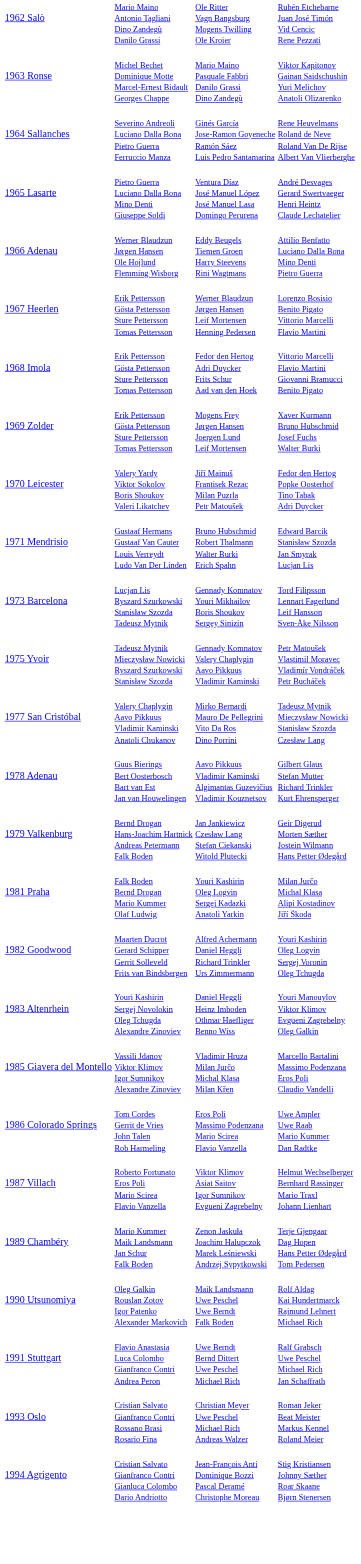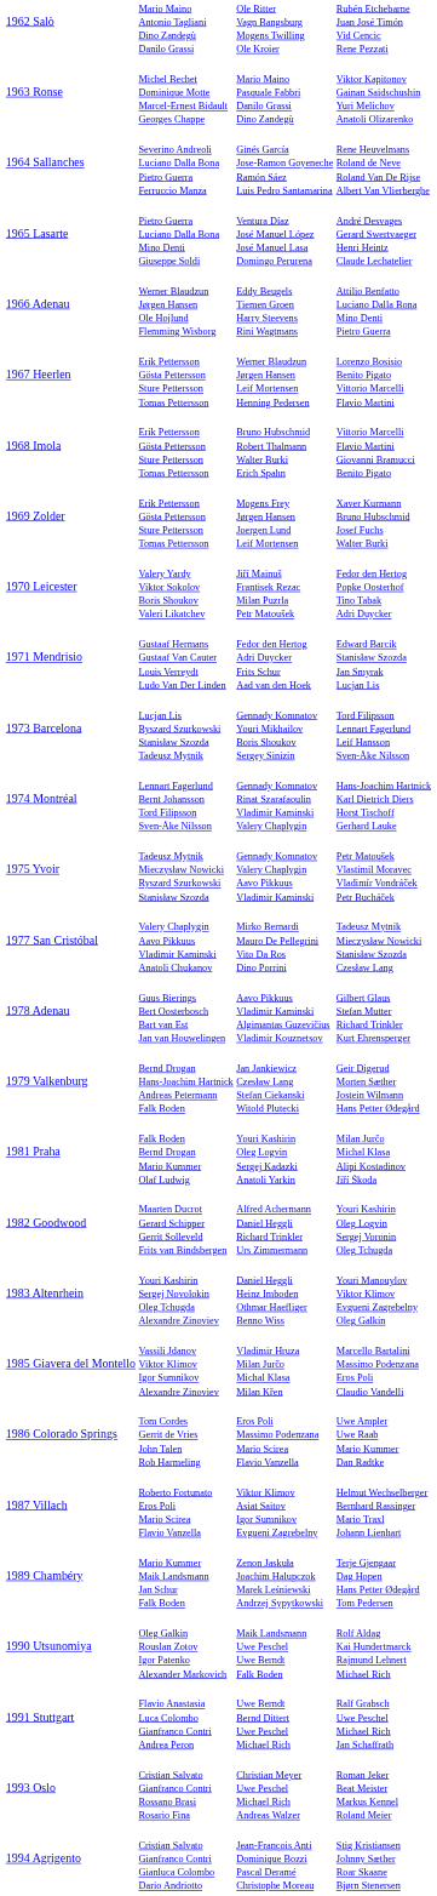 <table>
 <tr>
 <td><a href='#'>1962 Salò</a></td>
 <td><br><small><a href='#'>Mario Maino</a><br> <a href='#'>Antonio Tagliani</a><br> <a href='#'>Dino Zandegù</a><br> <a href='#'>Danilo Grassi</a></small></td>
 <td> <br><small> <a href='#'>Ole Ritter</a><br> <a href='#'>Vagn Bangsburg</a><br> <a href='#'>Mogens Twilling</a><br> <a href='#'>Ole Kroier</a></small></td>
 <td> <br><small> <a href='#'>Rubén Etchebarne</a><br> <a href='#'>Juan José Timón</a><br> <a href='#'>Vid Cencic</a><br> <a href='#'>Rene Pezzati</a></small></td>
 </tr>
 <tr>
 <td><a href='#'>1963 Ronse</a></td>
 <td> <br><small> <a href='#'>Michel Bechet</a><br> <a href='#'>Dominique Motte</a><br> <a href='#'>Marcel-Ernest Bidault</a><br> <a href='#'>Georges Chappe</a> </small></td>
 <td><br> <small><a href='#'>Mario Maino</a><br> <a href='#'>Pasquale Fabbri</a><br> <a href='#'>Danilo Grassi</a><br> <a href='#'>Dino Zandegù</a></small></td>
 <td><br> <small><a href='#'>Viktor Kapitonov</a><br> <a href='#'>Gainan Saidschushin</a><br> <a href='#'>Yuri Melichov</a><br> <a href='#'>Anatoli Olizarenko</a></small></td>
 </tr>
 <tr>
 <td><a href='#'>1964 Sallanches</a></td>
 <td><br> <small><a href='#'>Severino Andreoli</a><br> <a href='#'>Luciano Dalla Bona</a><br> <a href='#'>Pietro Guerra</a><br> <a href='#'>Ferruccio Manza</a></small></td>
 <td> <br><small> <a href='#'>Ginés García</a><br> <a href='#'>Jose-Ramon Goyeneche</a><br> <a href='#'>Ramón Sáez</a><br> <a href='#'>Luis Pedro Santamarina</a></small></td>
 <td><br><small> <a href='#'>Rene Heuvelmans</a><br> <a href='#'>Roland de Neve</a><br> <a href='#'>Roland Van De Rijse</a><br> <a href='#'>Albert Van Vlierberghe</a></small></td>
 </tr>
 <tr>
 <td><a href='#'>1965 Lasarte</a></td>
 <td><br><small> <a href='#'>Pietro Guerra</a><br> <a href='#'>Luciano Dalla Bona</a><br> <a href='#'>Mino Denti</a><br> <a href='#'>Giuseppe Soldi</a></small></td>
 <td><br><small> <a href='#'>Ventura Díaz</a><br> <a href='#'>José Manuel López</a><br> <a href='#'>José Manuel Lasa</a><br> <a href='#'>Domingo Perurena</a></small></td>
 <td><br><small> <a href='#'>André Desvages</a><br> <a href='#'>Gerard Swertvaeger</a><br> <a href='#'>Henri Heintz</a><br> <a href='#'>Claude Lechatelier</a></small></td>
 </tr>
 <tr>
 <td><a href='#'>1966 Adenau</a></td>
 <td><br><small> <a href='#'>Werner Blaudzun</a><br> <a href='#'>Jørgen Hansen</a><br> <a href='#'>Ole Hojlund</a><br> <a href='#'>Flemming Wisborg</a></small></td>
 <td><br><small> <a href='#'>Eddy Beugels</a><br> <a href='#'>Tiemen Groen</a><br> <a href='#'>Harry Steevens</a><br> <a href='#'>Rini Wagtmans</a></small></td>
 <td><br><small> <a href='#'>Attilio Benfatto</a><br> <a href='#'>Luciano Dalla Bona</a><br> <a href='#'>Mino Denti</a><br> <a href='#'>Pietro Guerra</a></small></td>
 </tr>
 <tr>
 <td><a href='#'>1967 Heerlen</a></td>
 <td><br><small> <a href='#'>Erik Pettersson</a><br> <a href='#'>Gösta Pettersson</a><br> <a href='#'>Sture Pettersson</a><br> <a href='#'>Tomas Pettersson</a></small></td>
 <td><br><small> <a href='#'>Werner Blaudzun</a><br> <a href='#'>Jørgen Hansen</a><br> <a href='#'>Leif Mortensen</a><br> <a href='#'>Henning Pedersen</a></small></td>
 <td><br><small> <a href='#'>Lorenzo Bosisio</a><br> <a href='#'>Benito Pigato</a><br> <a href='#'>Vittorio Marcelli</a><br> <a href='#'>Flavio Martini</a></small></td>
 </tr>
 <tr>
 <td><a href='#'>1968 Imola</a></td>
 <td><br><small> <a href='#'>Erik Pettersson</a><br> <a href='#'>Gösta Pettersson</a><br> <a href='#'>Sture Pettersson</a><br> <a href='#'>Tomas Pettersson</a></small></td>
-<td><br><small>  <a href='#'>Fedor den Hertog</a><br> <a href='#'>Adri Duycker</a><br> <a href='#'>Frits Schur</a><br> <a href='#'>Aad van den Hoek</a></small></td>
+<td><br><small> <a href='#'>Bruno Hubschmid</a><br> <a href='#'>Robert Thalmann</a><br> <a href='#'>Walter Burki</a><br> <a href='#'>Erich Spahn</a></small></td>
 <td><br><small> <a href='#'>Vittorio Marcelli</a><br> <a href='#'>Flavio Martini</a><br> <a href='#'>Giovanni Bramucci</a><br> <a href='#'>Benito Pigato</a></small></td>
 </tr>
 <tr>
 <td><a href='#'>1969 Zolder</a></td>
 <td><br><small>  <a href='#'>Erik Pettersson</a><br> <a href='#'>Gösta Pettersson</a><br> <a href='#'>Sture Pettersson</a><br> <a href='#'>Tomas Pettersson</a></small></td>
 <td><br><small>   <a href='#'>Mogens Frey</a><br> <a href='#'>Jørgen Hansen</a><br> <a href='#'>Joergen Lund</a><br> <a href='#'>Leif Mortensen</a></small></td>
 <td><br><small>  <a href='#'>Xaver Kurmann</a><br> <a href='#'>Bruno Hubschmid</a><br> <a href='#'>Josef Fuchs</a><br> <a href='#'>Walter Burki</a></small></td>
 </tr>
 <tr>
 <td><a href='#'>1970 Leicester</a></td>
 <td><br><small>  <a href='#'>Valery Yardy</a><br> <a href='#'>Viktor Sokolov</a><br> <a href='#'>Boris Shoukov</a><br> <a href='#'>Valeri Likatchev</a></small></td>
 <td><br><small>  <a href='#'>Jiří Mainuš</a><br> <a href='#'>Frantisek Rezac</a><br> <a href='#'>Milan Puzrla</a><br> <a href='#'>Petr Matoušek</a></small></td>
 <td><br><small>  <a href='#'>Fedor den Hertog</a><br> <a href='#'>Popke Oosterhof</a><br> <a href='#'>Tino Tabak</a><br> <a href='#'>Adri Duycker</a></small></td>
 </tr>
 <tr>
 <td><a href='#'>1971 Mendrisio</a></td>
 <td><br><small>  <a href='#'>Gustaaf Hermans</a><br> <a href='#'>Gustaaf Van Cauter</a><br> <a href='#'>Louis Verreydt</a><br> <a href='#'>Ludo Van Der Linden</a></small></td>
-<td><br><small> <a href='#'>Bruno Hubschmid</a><br> <a href='#'>Robert Thalmann</a><br> <a href='#'>Walter Burki</a><br> <a href='#'>Erich Spahn</a></small></td>
+<td><br><small>  <a href='#'>Fedor den Hertog</a><br> <a href='#'>Adri Duycker</a><br> <a href='#'>Frits Schur</a><br> <a href='#'>Aad van den Hoek</a></small></td>
 <td><br><small>  <a href='#'>Edward Barcik</a><br> <a href='#'>Stanisław Szozda</a><br> <a href='#'>Jan Smyrak</a><br> <a href='#'>Lucjan Lis</a></small></td>
 </tr>
 <tr>
 <td><a href='#'>1973 Barcelona</a></td>
 <td><br><small>  <a href='#'>Lucjan Lis</a><br> <a href='#'>Ryszard Szurkowski</a><br> <a href='#'>Stanisław Szozda</a><br> <a href='#'>Tadeusz Mytnik</a></small></td>
 <td><br><small>  <a href='#'>Gennady Komnatov</a><br> <a href='#'>Youri Mikhailov</a><br> <a href='#'>Boris Shoukov</a><br> <a href='#'>Sergey Sinizin</a></small></td>
 <td><br><small>  <a href='#'>Tord Filipsson</a><br> <a href='#'>Lennart Fagerlund</a><br> <a href='#'>Leif Hansson</a><br> <a href='#'>Sven-Åke Nilsson</a></small></td>
+</tr>
+<tr>
+<td><a href='#'>1974 Montréal</a></td>
+<td><br><small>  <a href='#'>Lennart Fagerlund</a><br> <a href='#'>Bernt Johansson</a><br> <a href='#'>Tord Filipsson</a><br> <a href='#'>Sven-Åke Nilsson</a></small></td>
+<td><br><small>  <a href='#'>Gennady Komnatov</a><br> <a href='#'>Rinat Szarafaoulin</a><br> <a href='#'>Vladimir Kaminski</a><br> <a href='#'>Valery Chaplygin</a></small></td>
+<td><br><small>  <a href='#'>Hans-Joachim Hartnick</a><br> <a href='#'>Karl Dietrich Diers</a><br> <a href='#'>Horst Tischoff</a><br> <a href='#'>Gerhard Lauke</a></small></td>
 </tr>
 <tr>
 <td><a href='#'>1975 Yvoir</a></td>
 <td><br><small> <a href='#'>Tadeusz Mytnik</a><br> <a href='#'>Mieczysław Nowicki</a><br> <a href='#'>Ryszard Szurkowski</a><br> <a href='#'>Stanisław Szozda</a></small></td>
 <td><br><small> <a href='#'>Gennady Komnatov</a><br> <a href='#'>Valery Chaplygin</a><br> <a href='#'>Aavo Pikkuus</a><br> <a href='#'>Vladimir Kaminski</a></small></td>
 <td><br><small> <a href='#'>Petr Matoušek</a><br> <a href='#'>Vlastimil Moravec</a><br> <a href='#'>Vladimír Vondráček</a><br> <a href='#'>Petr Bucháček</a></small></td>
 </tr>
 <tr>
 <td><a href='#'>1977 San Cristóbal</a></td>
 <td><br><small> <a href='#'>Valery Chaplygin</a><br> <a href='#'>Aavo Pikkuus</a><br> <a href='#'>Vladimir Kaminski</a><br> <a href='#'>Anatoli Chukanov</a></small></td>
 <td><br><small> <a href='#'>Mirko Bernardi</a><br> <a href='#'>Mauro De Pellegrini</a><br> <a href='#'>Vito Da Ros</a><br> <a href='#'>Dino Porrini</a></small></td>
 <td><br><small> <a href='#'>Tadeusz Mytnik</a><br> <a href='#'>Mieczysław Nowicki</a><br> <a href='#'>Stanisław Szozda</a><br> <a href='#'>Czesław Lang</a></small></td>
 </tr>
 <tr>
 <td><a href='#'>1978 Adenau</a></td>
 <td><br><small> <a href='#'>Guus Bierings</a><br> <a href='#'>Bert Oosterbosch</a><br> <a href='#'>Bart van Est</a><br> <a href='#'>Jan van Houwelingen</a></small></td>
 <td><br><small> <a href='#'>Aavo Pikkuus</a><br> <a href='#'>Vladimir Kaminski</a><br> <a href='#'>Algimantas Guzevičius</a><br> <a href='#'>Vladimir Kouznetsov</a></small></td>
 <td><br><small> <a href='#'>Gilbert Glaus</a><br> <a href='#'>Stefan Mutter</a><br> <a href='#'>Richard Trinkler</a><br> <a href='#'>Kurt Ehrensperger</a></small></td>
 </tr>
 <tr>
 <td><a href='#'>1979 Valkenburg</a></td>
 <td><br><small><a href='#'>Bernd Drogan</a><br> <a href='#'>Hans-Joachim Hartnick</a><br> <a href='#'>Andreas Petermann</a><br> <a href='#'>Falk Boden</a></small></td>
 <td><br><small><a href='#'>Jan Jankiewicz</a><br> <a href='#'>Czesław Lang</a><br> <a href='#'>Stefan Ciekanski</a><br> <a href='#'>Witold Plutecki</a></small></td>
 <td><br><small><a href='#'>Geir Digerud</a><br> <a href='#'>Morten Sæther</a><br> <a href='#'>Jostein Wilmann</a><br> <a href='#'>Hans Petter Ødegård</a></small></td>
 </tr>
 <tr>
 <td><a href='#'>1981 Praha</a></td>
 <td><br><small> <a href='#'>Falk Boden</a><br> <a href='#'>Bernd Drogan</a><br> <a href='#'>Mario Kummer</a><br> <a href='#'>Olaf Ludwig</a></small></td>
 <td><br><small> <a href='#'>Youri Kashirin</a><br> <a href='#'>Oleg Logvin</a><br> <a href='#'>Sergej Kadazki</a><br> <a href='#'>Anatoli Yarkin</a></small></td>
 <td><br><small> <a href='#'>Milan Jurčo</a><br> <a href='#'>Michal Klasa</a><br> <a href='#'>Alipi Kostadinov</a><br> <a href='#'>Jiří Škoda</a></small></td>
 </tr>
 <tr>
 <td><a href='#'>1982 Goodwood</a></td>
 <td><br><small> <a href='#'>Maarten Ducrot</a><br> <a href='#'>Gerard Schipper</a><br> <a href='#'>Gerrit Solleveld</a><br> <a href='#'>Frits van Bindsbergen</a></small></td>
 <td><br><small> <a href='#'>Alfred Achermann</a><br> <a href='#'>Daniel Heggli</a><br> <a href='#'>Richard Trinkler</a><br> <a href='#'>Urs Zimmermann</a></small></td>
 <td><br><small> <a href='#'>Youri Kashirin</a><br> <a href='#'>Oleg Logvin</a><br> <a href='#'>Sergej Voronin</a><br> <a href='#'>Oleg Tchugda</a></small></td>
 </tr>
 <tr>
 <td><a href='#'>1983 Altenrhein</a></td>
 <td><br><small> <a href='#'>Youri Kashirin</a><br> <a href='#'>Sergej Novolokin</a><br> <a href='#'>Oleg Tchugda</a><br> <a href='#'>Alexandre Zinoviev</a></small></td>
 <td><br><small> <a href='#'>Daniel Heggli</a><br> <a href='#'>Heinz Imboden</a><br> <a href='#'>Othmar Haefliger</a><br> <a href='#'>Benno Wiss</a></small></td>
 <td><br><small><a href='#'>Youri Manouylov</a><br> <a href='#'>Viktor Klimov</a><br> <a href='#'>Evgueni Zagrebelny</a><br> <a href='#'>Oleg Galkin</a></small></td>
 </tr>
 <tr>
 <td><a href='#'>1985 Giavera del Montello</a></td>
 <td><br><small> <a href='#'>Vassili Jdanov</a><br> <a href='#'>Viktor Klimov</a><br> <a href='#'>Igor Sumnikov</a><br> <a href='#'>Alexandre Zinoviev</a></small></td>
 <td><br><small> <a href='#'>Vladimir Hruza</a><br> <a href='#'>Milan Jurčo</a><br> <a href='#'>Michal Klasa</a><br> <a href='#'>Milan Křen</a></small></td>
 <td><br><small> <a href='#'>Marcello Bartalini</a><br> <a href='#'>Massimo Podenzana</a><br> <a href='#'>Eros Poli</a><br> <a href='#'>Claudio Vandelli</a></small></td>
 </tr>
 <tr>
 <td><a href='#'>1986 Colorado Springs</a></td>
 <td><br><small> <a href='#'>Tom Cordes</a><br> <a href='#'>Gerrit de Vries</a><br> <a href='#'>John Talen</a><br> <a href='#'>Rob Harmeling</a></small></td>
 <td><br><small> <a href='#'>Eros Poli</a><br> <a href='#'>Massimo Podenzana</a><br> <a href='#'>Mario Scirea</a><br> <a href='#'>Flavio Vanzella</a></small></td>
 <td><br><small> <a href='#'>Uwe Ampler</a><br> <a href='#'>Uwe Raab</a><br> <a href='#'>Mario Kummer</a><br> <a href='#'>Dan Radtke</a></small></td>
 </tr>
 <tr>
 <td><a href='#'>1987 Villach</a></td>
 <td><br><small><a href='#'>Roberto Fortunato</a><br><a href='#'>Eros Poli</a><br> <a href='#'>Mario Scirea</a><br> <a href='#'>Flavio Vanzella</a></small></td>
 <td><br><small><a href='#'>Viktor Klimov</a><br> <a href='#'>Asiat Saitov</a><br><a href='#'>Igor Sumnikov</a><br> <a href='#'>Evgueni Zagrebelny</a></small></td>
 <td><br><small><a href='#'>Helmut Wechselberger</a><br> <a href='#'>Bernhard Rassinger</a><br><a href='#'>Mario Traxl</a><br> <a href='#'>Johann Lienhart</a></small></td>
 </tr>
 <tr>
 <td><a href='#'>1989 Chambéry</a></td>
 <td><br><small><a href='#'>Mario Kummer</a><br> <a href='#'>Maik Landsmann</a><br> <a href='#'>Jan Schur</a><br> <a href='#'>Falk Boden</a></small></td>
 <td><br><small><a href='#'>Zenon Jaskuła</a><br> <a href='#'>Joachim Halupczok</a><br> <a href='#'>Marek Leśniewski</a><br><a href='#'>Andrzej Sypytkowski</a></small></td>
 <td><br><small> <a href='#'>Terje Gjengaar</a><br> <a href='#'>Dag Hopen</a><br> <a href='#'>Hans Petter Ødegård</a><br> <a href='#'>Tom Pedersen</a></small></td>
 </tr>
 <tr>
 <td><a href='#'>1990 Utsunomiya</a></td>
 <td><br><small><a href='#'>Oleg Galkin</a><br> <a href='#'>Rouslan Zotov</a><br> <a href='#'>Igor Patenko</a><br> <a href='#'>Alexander Markovich</a></small></td>
 <td><br><small><a href='#'>Maik Landsmann</a><br> <a href='#'>Uwe Peschel</a><br> <a href='#'>Uwe Berndt</a><br> <a href='#'>Falk Boden</a></small></td>
 <td><br><small><a href='#'>Rolf Aldag</a><br> <a href='#'>Kai Hundertmarck</a><br> <a href='#'>Rajmund Lehnert</a><br> <a href='#'>Michael Rich</a></small></td>
 </tr>
 <tr>
 <td><a href='#'>1991 Stuttgart</a></td>
 <td><br><small><a href='#'>Flavio Anastasia</a><br> <a href='#'>Luca Colombo</a><br> <a href='#'>Gianfranco Contri</a><br><a href='#'>Andrea Peron</a></small></td>
 <td><br><small><a href='#'>Uwe Berndt</a><br> <a href='#'>Bernd Dittert</a><br> <a href='#'>Uwe Peschel</a><br> <a href='#'>Michael Rich</a></small></td>
 <td><br><small><a href='#'>Ralf Grabsch</a><br> <a href='#'>Uwe Peschel</a><br> <a href='#'>Michael Rich</a><br> <a href='#'>Jan Schaffrath</a></small></td>
 </tr>
 <tr>
 <td><a href='#'>1993 Oslo</a></td>
 <td><br><small><a href='#'>Cristian Salvato</a><br> <a href='#'>Gianfranco Contri</a><br><a href='#'>Rossano Brasi</a><br><a href='#'>Rosario Fina</a></small></td>
 <td><br><small><a href='#'>Christian Meyer</a><br><a href='#'>Uwe Peschel</a><br><a href='#'>Michael Rich</a><br> <a href='#'>Andreas Walzer</a></small></td>
 <td><br><small><a href='#'>Roman Jeker</a><br><a href='#'>Beat Meister</a><br> <a href='#'>Markus Kennel</a><br> <a href='#'>Roland Meier</a></small></td>
 </tr>
 <tr>
 <td><a href='#'>1994 Agrigento</a></td>
 <td><br><small><a href='#'>Cristian Salvato</a><br> <a href='#'>Gianfranco Contri</a><br> <a href='#'>Gianluca Colombo</a><br> <a href='#'>Dario Andriotto</a></small></td>
 <td><br><small><a href='#'>Jean-François Anti</a><br> <a href='#'>Dominique Bozzi</a><br> <a href='#'>Pascal Deramé</a><br> <a href='#'>Christophe Moreau</a></small></td>
 <td><br><small><a href='#'>Stig Kristiansen</a><br> <a href='#'>Johnny Sæther</a><br> <a href='#'>Roar Skaane</a><br> <a href='#'>Bjørn Stenersen</a></small></td>
 </tr>
 </table>
